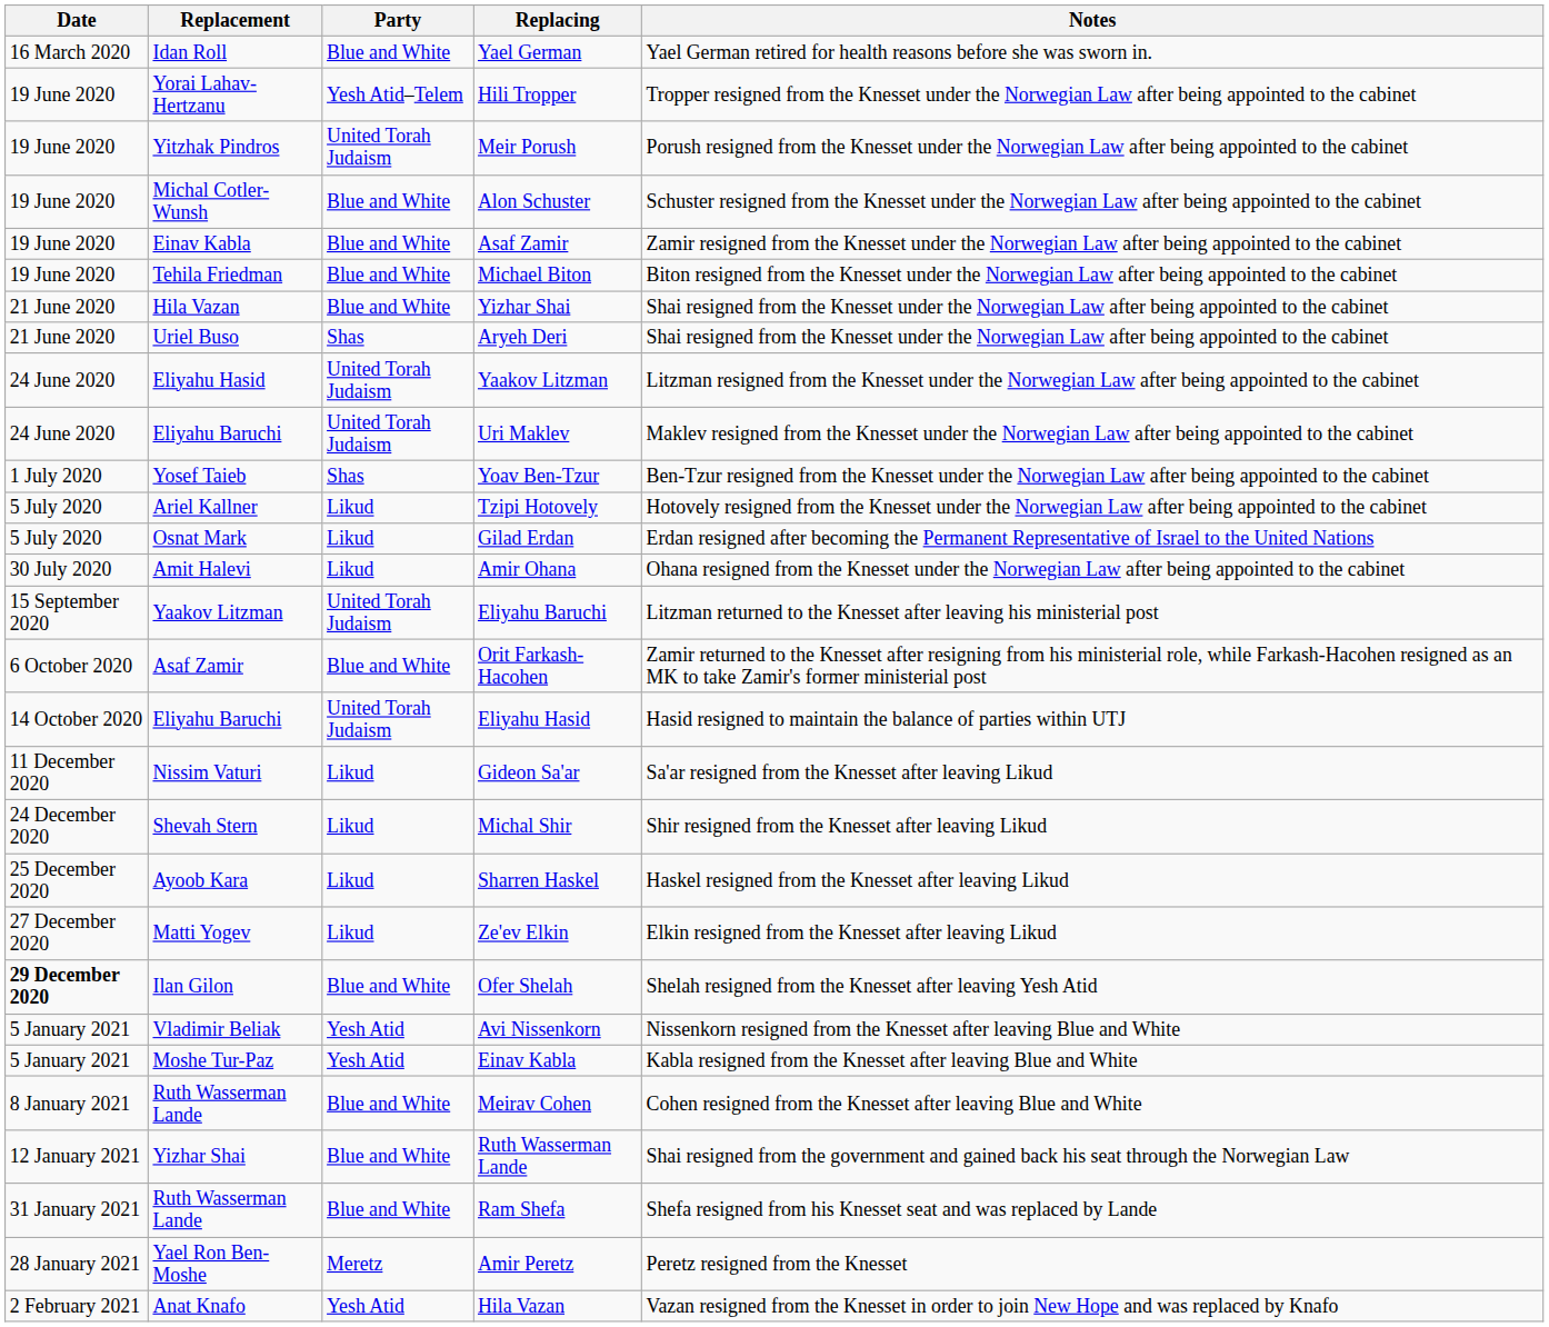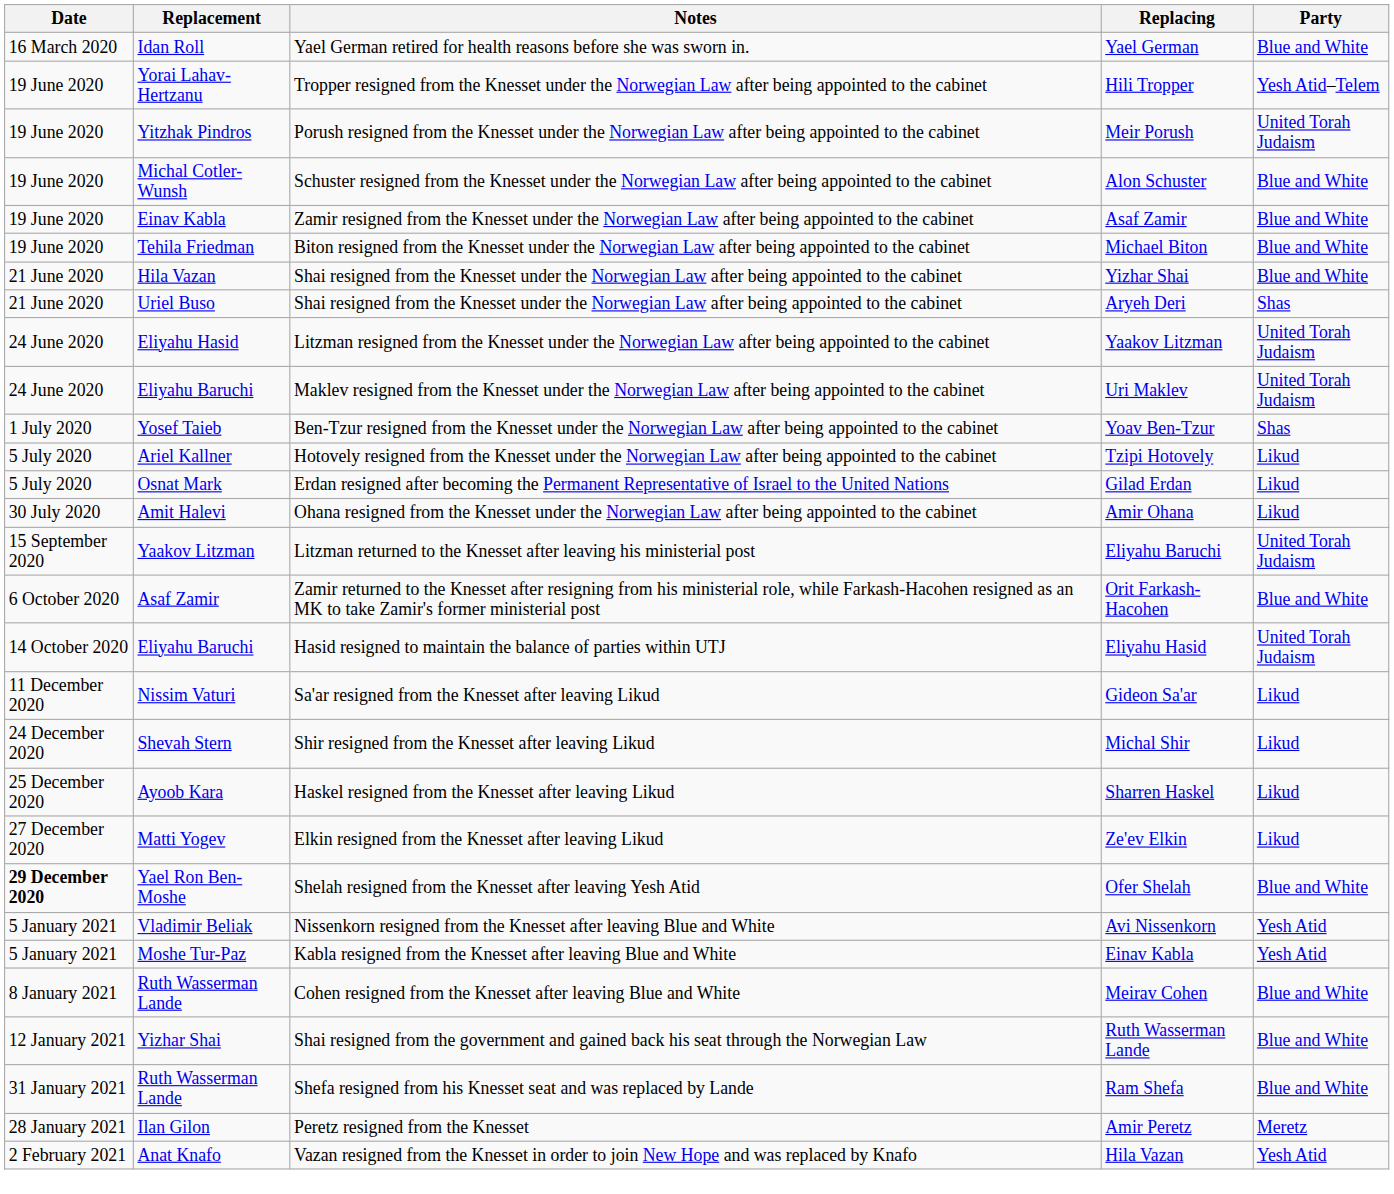 <table class=wikitable>
 <tr>
 <th>Date</th>
 <th>Replacement</th>
+<th>Notes</th>
+<th>Replacing</th>
 <th>Party</th>
-<th>Replacing</th>
-<th>Notes</th>
 </tr>
 <tr>
 <td>16 March 2020</td>
 <td><a href='#'>Idan Roll</a></td>
+<td>Yael German retired for health reasons before she was sworn in.</td>
+<td><a href='#'>Yael German</a></td>
 <td><a href='#'>Blue and White</a></td>
-<td><a href='#'>Yael German</a></td>
-<td>Yael German retired for health reasons before she was sworn in.</td>
 </tr>
 <tr>
 <td>19 June 2020</td>
 <td><a href='#'>Yorai Lahav-Hertzanu</a></td>
+<td>Tropper resigned from the Knesset under the <a href='#'>Norwegian Law</a> after being appointed to the cabinet</td>
+<td><a href='#'>Hili Tropper</a></td>
 <td><a href='#'>Yesh Atid</a>–<a href='#'>Telem</a></td>
-<td><a href='#'>Hili Tropper</a></td>
-<td>Tropper resigned from the Knesset under the <a href='#'>Norwegian Law</a> after being appointed to the cabinet</td>
 </tr>
 <tr>
 <td>19 June 2020</td>
 <td><a href='#'>Yitzhak Pindros</a></td>
+<td>Porush resigned from the Knesset under the <a href='#'>Norwegian Law</a> after being appointed to the cabinet</td>
+<td><a href='#'>Meir Porush</a></td>
 <td><a href='#'>United Torah Judaism</a></td>
-<td><a href='#'>Meir Porush</a></td>
-<td>Porush resigned from the Knesset under the <a href='#'>Norwegian Law</a> after being appointed to the cabinet</td>
 </tr>
 <tr>
 <td>19 June 2020</td>
 <td><a href='#'>Michal Cotler-Wunsh</a></td>
+<td>Schuster resigned from the Knesset under the <a href='#'>Norwegian Law</a> after being appointed to the cabinet</td>
+<td><a href='#'>Alon Schuster</a></td>
 <td><a href='#'>Blue and White</a></td>
-<td><a href='#'>Alon Schuster</a></td>
-<td>Schuster resigned from the Knesset under the <a href='#'>Norwegian Law</a> after being appointed to the cabinet</td>
 </tr>
 <tr>
 <td>19 June 2020</td>
 <td><a href='#'>Einav Kabla</a></td>
+<td>Zamir resigned from the Knesset under the <a href='#'>Norwegian Law</a> after being appointed to the cabinet</td>
+<td><a href='#'>Asaf Zamir</a></td>
 <td><a href='#'>Blue and White</a></td>
-<td><a href='#'>Asaf Zamir</a></td>
-<td>Zamir resigned from the Knesset under the <a href='#'>Norwegian Law</a> after being appointed to the cabinet</td>
 </tr>
 <tr>
 <td>19 June 2020</td>
 <td><a href='#'>Tehila Friedman</a></td>
+<td>Biton resigned from the Knesset under the <a href='#'>Norwegian Law</a> after being appointed to the cabinet</td>
+<td><a href='#'>Michael Biton</a></td>
 <td><a href='#'>Blue and White</a></td>
-<td><a href='#'>Michael Biton</a></td>
-<td>Biton resigned from the Knesset under the <a href='#'>Norwegian Law</a> after being appointed to the cabinet</td>
 </tr>
 <tr>
 <td>21 June 2020</td>
 <td><a href='#'>Hila Vazan</a></td>
+<td>Shai resigned from the Knesset under the <a href='#'>Norwegian Law</a> after being appointed to the cabinet</td>
+<td><a href='#'>Yizhar Shai</a></td>
 <td><a href='#'>Blue and White</a></td>
-<td><a href='#'>Yizhar Shai</a></td>
-<td>Shai resigned from the Knesset under the <a href='#'>Norwegian Law</a> after being appointed to the cabinet</td>
 </tr>
 <tr>
 <td>21 June 2020</td>
 <td><a href='#'>Uriel Buso</a></td>
+<td>Shai resigned from the Knesset under the <a href='#'>Norwegian Law</a> after being appointed to the cabinet</td>
+<td><a href='#'>Aryeh Deri</a></td>
 <td><a href='#'>Shas</a></td>
-<td><a href='#'>Aryeh Deri</a></td>
-<td>Shai resigned from the Knesset under the <a href='#'>Norwegian Law</a> after being appointed to the cabinet</td>
 </tr>
 <tr>
 <td>24 June 2020</td>
 <td><a href='#'>Eliyahu Hasid</a></td>
+<td>Litzman resigned from the Knesset under the <a href='#'>Norwegian Law</a> after being appointed to the cabinet</td>
+<td><a href='#'>Yaakov Litzman</a></td>
 <td><a href='#'>United Torah Judaism</a></td>
-<td><a href='#'>Yaakov Litzman</a></td>
-<td>Litzman resigned from the Knesset under the <a href='#'>Norwegian Law</a> after being appointed to the cabinet</td>
 </tr>
 <tr>
 <td>24 June 2020</td>
 <td><a href='#'>Eliyahu Baruchi</a></td>
+<td>Maklev resigned from the Knesset under the <a href='#'>Norwegian Law</a> after being appointed to the cabinet</td>
+<td><a href='#'>Uri Maklev</a></td>
 <td><a href='#'>United Torah Judaism</a></td>
-<td><a href='#'>Uri Maklev</a></td>
-<td>Maklev resigned from the Knesset under the <a href='#'>Norwegian Law</a> after being appointed to the cabinet</td>
 </tr>
 <tr>
 <td>1 July 2020</td>
 <td><a href='#'>Yosef Taieb</a></td>
+<td>Ben-Tzur resigned from the Knesset under the <a href='#'>Norwegian Law</a> after being appointed to the cabinet</td>
+<td><a href='#'>Yoav Ben-Tzur</a></td>
 <td><a href='#'>Shas</a></td>
-<td><a href='#'>Yoav Ben-Tzur</a></td>
-<td>Ben-Tzur resigned from the Knesset under the <a href='#'>Norwegian Law</a> after being appointed to the cabinet</td>
 </tr>
 <tr>
 <td>5 July 2020</td>
 <td><a href='#'>Ariel Kallner</a></td>
+<td>Hotovely resigned from the Knesset under the <a href='#'>Norwegian Law</a> after being appointed to the cabinet</td>
+<td><a href='#'>Tzipi Hotovely</a></td>
 <td><a href='#'>Likud</a></td>
-<td><a href='#'>Tzipi Hotovely</a></td>
-<td>Hotovely resigned from the Knesset under the <a href='#'>Norwegian Law</a> after being appointed to the cabinet</td>
 </tr>
 <tr>
 <td>5 July 2020</td>
 <td><a href='#'>Osnat Mark</a></td>
+<td>Erdan resigned after becoming the <a href='#'>Permanent Representative of Israel to the United Nations</a></td>
+<td><a href='#'>Gilad Erdan</a></td>
 <td><a href='#'>Likud</a></td>
-<td><a href='#'>Gilad Erdan</a></td>
-<td>Erdan resigned after becoming the <a href='#'>Permanent Representative of Israel to the United Nations</a></td>
 </tr>
 <tr>
 <td>30 July 2020</td>
 <td><a href='#'>Amit Halevi</a></td>
+<td>Ohana resigned from the Knesset under the <a href='#'>Norwegian Law</a> after being appointed to the cabinet</td>
+<td><a href='#'>Amir Ohana</a></td>
 <td><a href='#'>Likud</a></td>
-<td><a href='#'>Amir Ohana</a></td>
-<td>Ohana resigned from the Knesset under the <a href='#'>Norwegian Law</a> after being appointed to the cabinet</td>
 </tr>
 <tr>
 <td>15 September 2020</td>
 <td><a href='#'>Yaakov Litzman</a></td>
+<td>Litzman returned to the Knesset after leaving his ministerial post</td>
+<td><a href='#'>Eliyahu Baruchi</a></td>
 <td><a href='#'>United Torah Judaism</a></td>
-<td><a href='#'>Eliyahu Baruchi</a></td>
-<td>Litzman returned to the Knesset after leaving his ministerial post</td>
 </tr>
 <tr>
 <td>6 October 2020</td>
 <td><a href='#'>Asaf Zamir</a></td>
+<td>Zamir returned to the Knesset after resigning from his ministerial role, while Farkash-Hacohen resigned as an MK to take Zamir's former ministerial post</td>
+<td><a href='#'>Orit Farkash-Hacohen</a></td>
 <td><a href='#'>Blue and White</a></td>
-<td><a href='#'>Orit Farkash-Hacohen</a></td>
-<td>Zamir returned to the Knesset after resigning from his ministerial role, while Farkash-Hacohen resigned as an MK to take Zamir's former ministerial post</td>
 </tr>
 <tr>
 <td>14 October 2020</td>
 <td><a href='#'>Eliyahu Baruchi</a></td>
+<td>Hasid resigned to maintain the balance of parties within UTJ</td>
+<td><a href='#'>Eliyahu Hasid</a></td>
 <td><a href='#'>United Torah Judaism</a></td>
-<td><a href='#'>Eliyahu Hasid</a></td>
-<td>Hasid resigned to maintain the balance of parties within UTJ</td>
 </tr>
 <tr>
 <td>11 December 2020</td>
 <td><a href='#'>Nissim Vaturi</a></td>
+<td>Sa'ar resigned from the Knesset after leaving Likud</td>
+<td><a href='#'>Gideon Sa'ar</a></td>
 <td><a href='#'>Likud</a></td>
-<td><a href='#'>Gideon Sa'ar</a></td>
-<td>Sa'ar resigned from the Knesset after leaving Likud</td>
 </tr>
 <tr>
 <td>24 December 2020</td>
 <td><a href='#'>Shevah Stern</a></td>
+<td>Shir resigned from the Knesset after leaving Likud</td>
+<td><a href='#'>Michal Shir</a></td>
 <td><a href='#'>Likud</a></td>
-<td><a href='#'>Michal Shir</a></td>
-<td>Shir resigned from the Knesset after leaving Likud</td>
 </tr>
 <tr>
 <td>25 December 2020</td>
 <td><a href='#'>Ayoob Kara</a></td>
+<td>Haskel resigned from the Knesset after leaving Likud</td>
+<td><a href='#'>Sharren Haskel</a></td>
 <td><a href='#'>Likud</a></td>
-<td><a href='#'>Sharren Haskel</a></td>
-<td>Haskel resigned from the Knesset after leaving Likud</td>
 </tr>
 <tr>
 <td>27 December 2020</td>
 <td><a href='#'>Matti Yogev</a></td>
+<td>Elkin resigned from the Knesset after leaving Likud</td>
+<td><a href='#'>Ze'ev Elkin</a></td>
 <td><a href='#'>Likud</a></td>
-<td><a href='#'>Ze'ev Elkin</a></td>
-<td>Elkin resigned from the Knesset after leaving Likud</td>
 </tr>
 <tr>
 <td><strong>29 December 2020</strong></td>
-<td><a href='#'>Ilan Gilon</a></td>
+<td><a href='#'>Yael Ron Ben-Moshe</a></td>
+<td>Shelah resigned from the Knesset after leaving Yesh Atid</td>
+<td><a href='#'>Ofer Shelah</a></td>
 <td><a href='#'>Blue and White</a></td>
-<td><a href='#'>Ofer Shelah</a></td>
-<td>Shelah resigned from the Knesset after leaving Yesh Atid</td>
 </tr>
 <tr>
 <td>5 January 2021</td>
 <td><a href='#'>Vladimir Beliak</a></td>
+<td>Nissenkorn resigned from the Knesset after leaving Blue and White</td>
+<td><a href='#'>Avi Nissenkorn</a></td>
 <td><a href='#'>Yesh Atid</a></td>
-<td><a href='#'>Avi Nissenkorn</a></td>
-<td>Nissenkorn resigned from the Knesset after leaving Blue and White</td>
 </tr>
 <tr>
 <td>5 January 2021</td>
 <td><a href='#'>Moshe Tur-Paz</a></td>
+<td>Kabla resigned from the Knesset after leaving Blue and White</td>
+<td><a href='#'>Einav Kabla</a></td>
 <td><a href='#'>Yesh Atid</a></td>
-<td><a href='#'>Einav Kabla</a></td>
-<td>Kabla resigned from the Knesset after leaving Blue and White</td>
 </tr>
 <tr>
 <td>8 January 2021</td>
 <td><a href='#'>Ruth Wasserman Lande</a></td>
+<td>Cohen resigned from the Knesset after leaving Blue and White</td>
+<td><a href='#'>Meirav Cohen</a></td>
 <td><a href='#'>Blue and White</a></td>
-<td><a href='#'>Meirav Cohen</a></td>
-<td>Cohen resigned from the Knesset after leaving Blue and White</td>
 </tr>
 <tr>
 <td>12 January 2021</td>
 <td><a href='#'>Yizhar Shai</a></td>
+<td>Shai resigned from the government and gained back his seat through the Norwegian Law</td>
+<td><a href='#'>Ruth Wasserman Lande</a></td>
 <td><a href='#'>Blue and White</a></td>
-<td><a href='#'>Ruth Wasserman Lande</a></td>
-<td>Shai resigned from the government and gained back his seat through the Norwegian Law</td>
 </tr>
 <tr>
 <td>31 January 2021</td>
 <td><a href='#'>Ruth Wasserman Lande</a></td>
+<td>Shefa resigned from his Knesset seat and was replaced by Lande</td>
+<td><a href='#'>Ram Shefa</a></td>
 <td><a href='#'>Blue and White</a></td>
-<td><a href='#'>Ram Shefa</a></td>
-<td>Shefa resigned from his Knesset seat and was replaced by Lande</td>
 </tr>
 <tr>
 <td>28 January 2021</td>
-<td><a href='#'>Yael Ron Ben-Moshe</a></td>
+<td><a href='#'>Ilan Gilon</a></td>
+<td>Peretz resigned from the Knesset</td>
+<td><a href='#'>Amir Peretz</a></td>
 <td><a href='#'>Meretz</a></td>
-<td><a href='#'>Amir Peretz</a></td>
-<td>Peretz resigned from the Knesset</td>
 </tr>
 <tr>
 <td>2 February 2021</td>
 <td><a href='#'>Anat Knafo</a></td>
+<td>Vazan resigned from the Knesset in order to join <a href='#'>New Hope</a> and was replaced by Knafo<br></td>
+<td><a href='#'>Hila Vazan</a></td>
 <td><a href='#'>Yesh Atid</a></td>
-<td><a href='#'>Hila Vazan</a></td>
-<td>Vazan resigned from the Knesset in order to join <a href='#'>New Hope</a> and was replaced by Knafo<br></td>
 </tr>
 </table>
